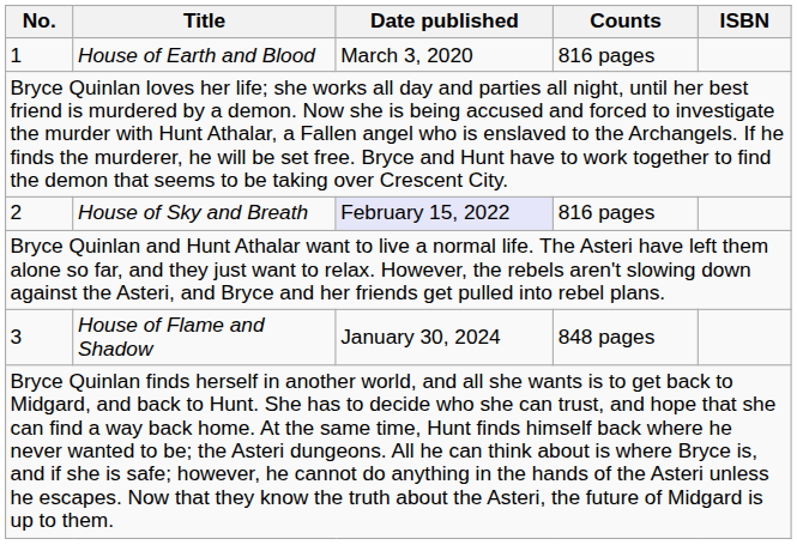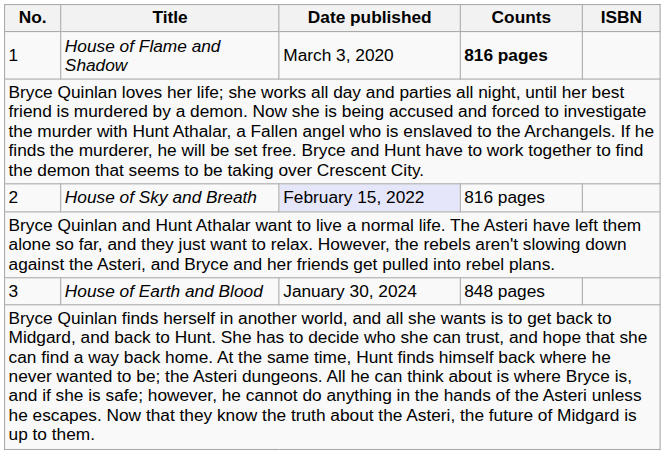 <table class="wikitable">
 <tr>
 <th>No.</th>
 <th>Title</th>
 <th>Date published</th>
 <th>Counts</th>
 <th>ISBN</th>
 </tr>
 <tr>
 <td>1</td>
-<td><em>House of Earth and Blood</em></td>
+<td><em>House of Flame and Shadow</em></td>
 <td>March 3, 2020</td>
-<td>816 pages</td>
+<td><strong>816 pages</strong></td>
 <td></td>
 </tr>
 <tr>
 <td colspan="5">Bryce Quinlan loves her life; she works all day and parties all night, until her best friend is murdered by a demon. Now she is being accused and forced to investigate the murder with Hunt Athalar, a Fallen angel who is enslaved to the Archangels. If he finds the murderer, he will be set free. Bryce and Hunt have to work together to find the demon that seems to be taking over Crescent City.</td>
 </tr>
 <tr>
 <td>2</td>
 <td><em>House of Sky and Breath</em></td>
 <td style="background: lavender;">February 15, 2022</td>
 <td>816 pages</td>
 <td></td>
 </tr>
 <tr>
 <td colspan="5">Bryce Quinlan and Hunt Athalar want to live a normal life. The Asteri have left them alone so far, and they just want to relax. However, the rebels aren't slowing down against the Asteri, and Bryce and her friends get pulled into rebel plans.</td>
 </tr>
 <tr>
 <td>3</td>
-<td><em>House of Flame and Shadow</em></td>
+<td><em>House of Earth and Blood</em></td>
 <td>January 30, 2024</td>
 <td>848 pages</td>
 <td></td>
 </tr>
 <tr>
 <td colspan="5">Bryce Quinlan finds herself in another world, and all she wants is to get back to Midgard, and back to Hunt. She has to decide who she can trust, and hope that she can find a way back home. At the same time, Hunt finds himself back where he never wanted to be; the Asteri dungeons. All he can think about is where Bryce is, and if she is safe; however, he cannot do anything in the hands of the Asteri unless he escapes. Now that they know the truth about the Asteri, the future of Midgard is up to them.</td>
 </tr>
 </table>
